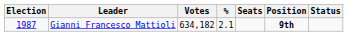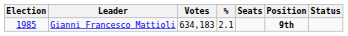 <table class="wikitable" style="text-align:center">
 <tr>
 <th>Election</th>
 <th>Leader</th>
 <th>Votes</th>
 <th>%</th>
 <th>Seats</th>
 <th>Position</th>
 <th>Status</th>
 </tr>
 <tr>
-<td><a href='#'>1987</a></td>
+<td><a href='#'>1985</a></td>
 <td><a href='#'>Gianni Francesco Mattioli</a></td>
-<td>634,182</td>
+<td>634,183</td>
 <td>2.1</td>
 <td></td>
 <td><strong>9th</strong></td>
 <td></td>
 </tr>
 </table>
